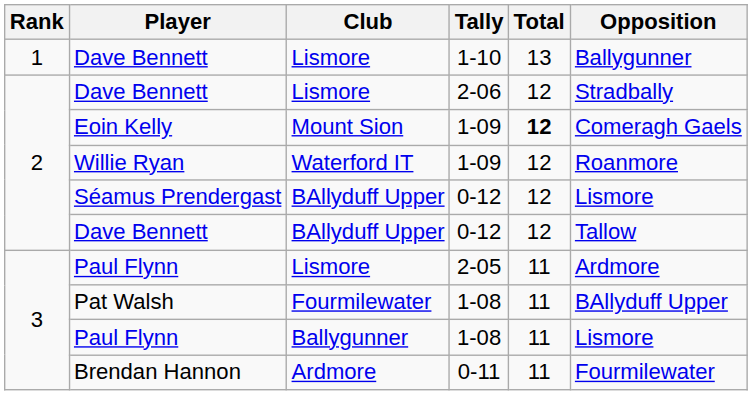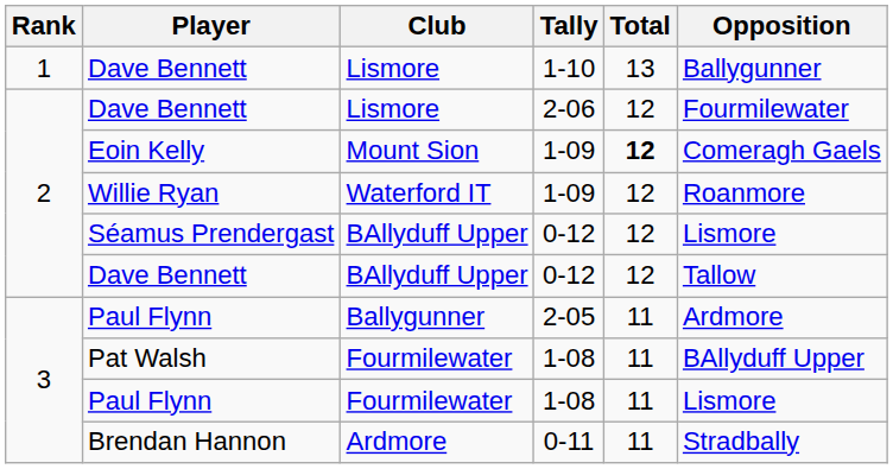 <table class="wikitable">
 <tr>
 <th>Rank</th>
 <th>Player</th>
 <th>Club</th>
 <th>Tally</th>
 <th>Total</th>
 <th>Opposition</th>
 </tr>
 <tr>
 <td rowspan="1" style="text-align:center;">1</td>
 <td><a href='#'>Dave Bennett</a></td>
 <td><a href='#'>Lismore</a></td>
 <td align=center>1-10</td>
 <td align=center>13</td>
 <td><a href='#'>Ballygunner</a></td>
 </tr>
 <tr>
 <td rowspan="5" style="text-align:center;">2</td>
 <td><a href='#'>Dave Bennett</a></td>
 <td><a href='#'>Lismore</a></td>
 <td align=center>2-06</td>
 <td align=center>12</td>
-<td><a href='#'>Stradbally</a></td>
+<td><a href='#'>Fourmilewater</a></td>
 </tr>
 <tr>
 <td><a href='#'>Eoin Kelly</a></td>
 <td><a href='#'>Mount Sion</a></td>
 <td align=center>1-09</td>
 <td align=center><strong>12</strong></td>
 <td><a href='#'>Comeragh Gaels</a></td>
 </tr>
 <tr>
 <td><a href='#'>Willie Ryan</a></td>
 <td><a href='#'>Waterford IT</a></td>
 <td align=center>1-09</td>
 <td align=center>12</td>
 <td><a href='#'>Roanmore</a></td>
 </tr>
 <tr>
 <td><a href='#'>Séamus Prendergast</a></td>
 <td><a href='#'>BAllyduff Upper</a></td>
 <td align=center>0-12</td>
 <td align=center>12</td>
 <td><a href='#'>Lismore</a></td>
 </tr>
 <tr>
 <td><a href='#'>Dave Bennett</a></td>
 <td><a href='#'>BAllyduff Upper</a></td>
 <td align=center>0-12</td>
 <td align=center>12</td>
 <td><a href='#'>Tallow</a></td>
 </tr>
 <tr>
 <td rowspan="4" style="text-align:center;">3</td>
 <td><a href='#'>Paul Flynn</a></td>
-<td><a href='#'>Lismore</a></td>
+<td><a href='#'>Ballygunner</a></td>
 <td align=center>2-05</td>
 <td align=center>11</td>
 <td><a href='#'>Ardmore</a></td>
 </tr>
 <tr>
 <td>Pat Walsh</td>
 <td><a href='#'>Fourmilewater</a></td>
 <td align=center>1-08</td>
 <td align=center>11</td>
 <td><a href='#'>BAllyduff Upper</a></td>
 </tr>
 <tr>
 <td><a href='#'>Paul Flynn</a></td>
-<td><a href='#'>Ballygunner</a></td>
+<td><a href='#'>Fourmilewater</a></td>
 <td align=center>1-08</td>
 <td align=center>11</td>
 <td><a href='#'>Lismore</a></td>
 </tr>
 <tr>
 <td>Brendan Hannon</td>
 <td><a href='#'>Ardmore</a></td>
 <td align=center>0-11</td>
 <td align=center>11</td>
-<td><a href='#'>Fourmilewater</a></td>
+<td><a href='#'>Stradbally</a></td>
 </tr>
 </table>
